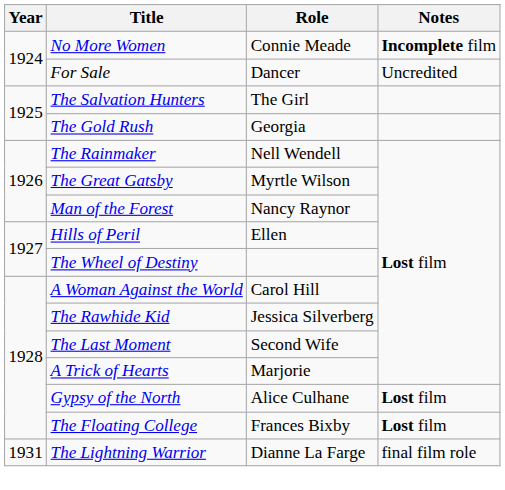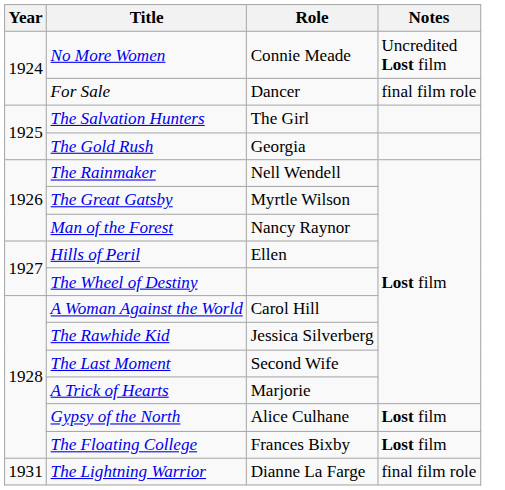 <table class="wikitable">
 <tr>
 <th>Year</th>
 <th>Title</th>
 <th>Role</th>
 <th>Notes</th>
 </tr>
 <tr>
 <td rowspan=2>1924</td>
 <td><em><a href='#'>No More Women</a></em></td>
 <td>Connie Meade</td>
-<td><strong>Incomplete</strong> film</td>
+<td>Uncredited <br> <strong>Lost</strong> film</td>
 </tr>
 <tr>
 <td><em>For Sale</em></td>
 <td>Dancer</td>
-<td>Uncredited</td>
+<td>final film role</td>
 </tr>
 <tr>
 <td rowspan=2>1925</td>
 <td><em><a href='#'>The Salvation Hunters</a></em></td>
 <td>The Girl</td>
 <td></td>
 </tr>
 <tr>
 <td><em><a href='#'>The Gold Rush</a></em></td>
 <td>Georgia</td>
 <td></td>
 </tr>
 <tr>
 <td rowspan=3>1926</td>
 <td><em><a href='#'>The Rainmaker</a></em></td>
 <td>Nell Wendell</td>
 <td rowspan="9"><strong>Lost</strong> film</td>
 </tr>
 <tr>
 <td><em><a href='#'>The Great Gatsby</a></em></td>
 <td>Myrtle Wilson</td>
 </tr>
 <tr>
 <td><em><a href='#'>Man of the Forest</a></em></td>
 <td>Nancy Raynor</td>
 </tr>
 <tr>
 <td rowspan=2>1927</td>
 <td><em><a href='#'>Hills of Peril</a></em></td>
 <td>Ellen</td>
 </tr>
 <tr>
 <td><em><a href='#'>The Wheel of Destiny</a></em></td>
 <td></td>
 </tr>
 <tr>
 <td rowspan=6>1928</td>
 <td><em><a href='#'>A Woman Against the World</a></em></td>
 <td>Carol Hill</td>
 </tr>
 <tr>
 <td><em><a href='#'>The Rawhide Kid</a></em></td>
 <td>Jessica Silverberg</td>
 </tr>
 <tr>
 <td><em><a href='#'>The Last Moment</a></em></td>
 <td>Second Wife</td>
 </tr>
 <tr>
 <td><em><a href='#'>A Trick of Hearts</a></em></td>
 <td>Marjorie</td>
 </tr>
 <tr>
 <td><em><a href='#'>Gypsy of the North</a></em></td>
 <td>Alice Culhane</td>
 <td><strong>Lost</strong> film</td>
 </tr>
 <tr>
 <td><em><a href='#'>The Floating College</a></em></td>
 <td>Frances Bixby</td>
 <td><strong>Lost</strong> film</td>
 </tr>
 <tr>
 <td>1931</td>
 <td><em><a href='#'>The Lightning Warrior</a></em></td>
 <td>Dianne La Farge</td>
 <td>final film role</td>
 </tr>
 </table>
